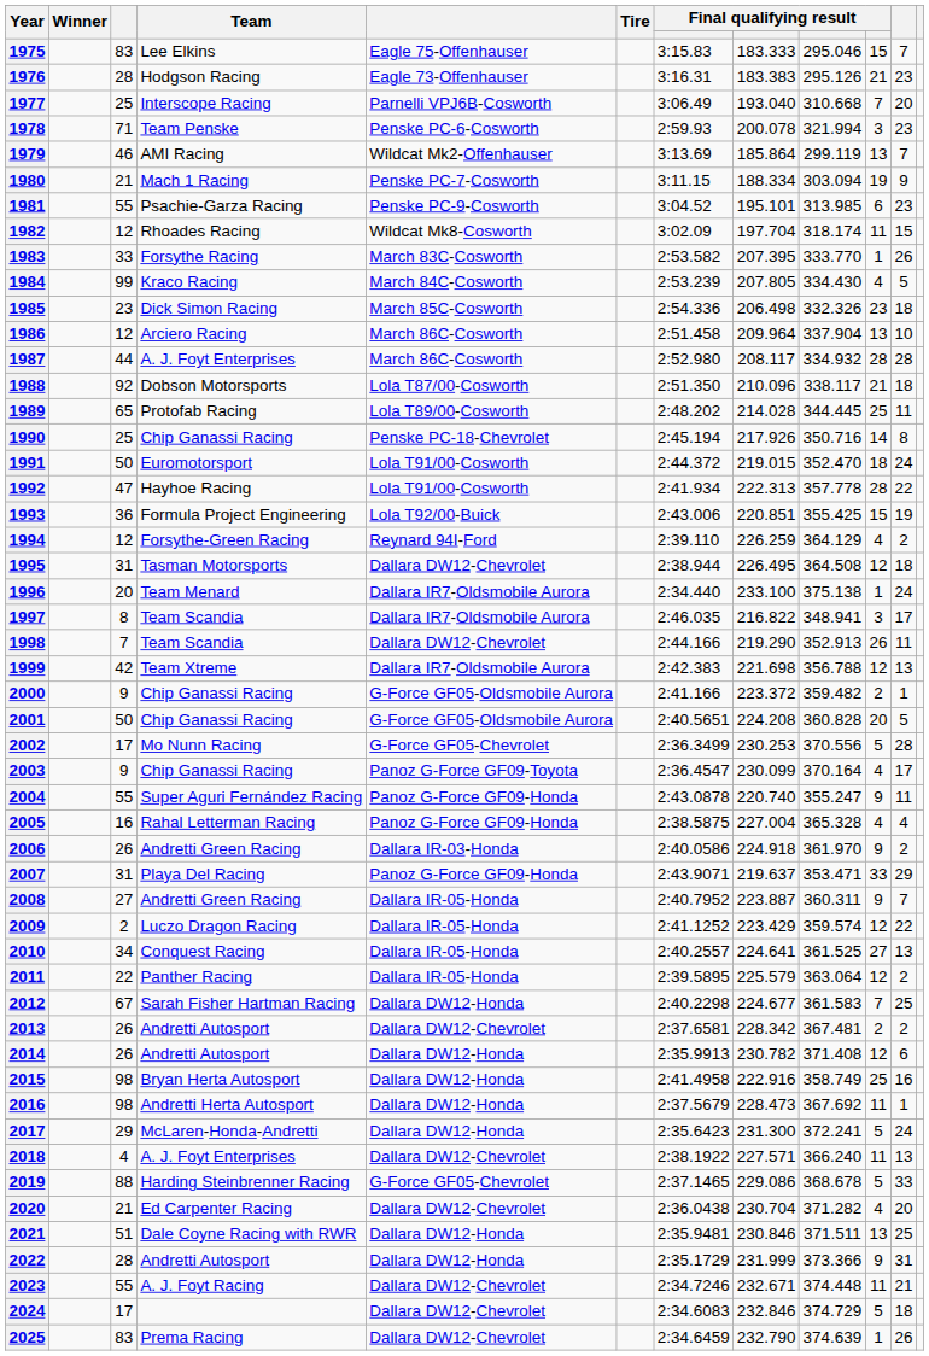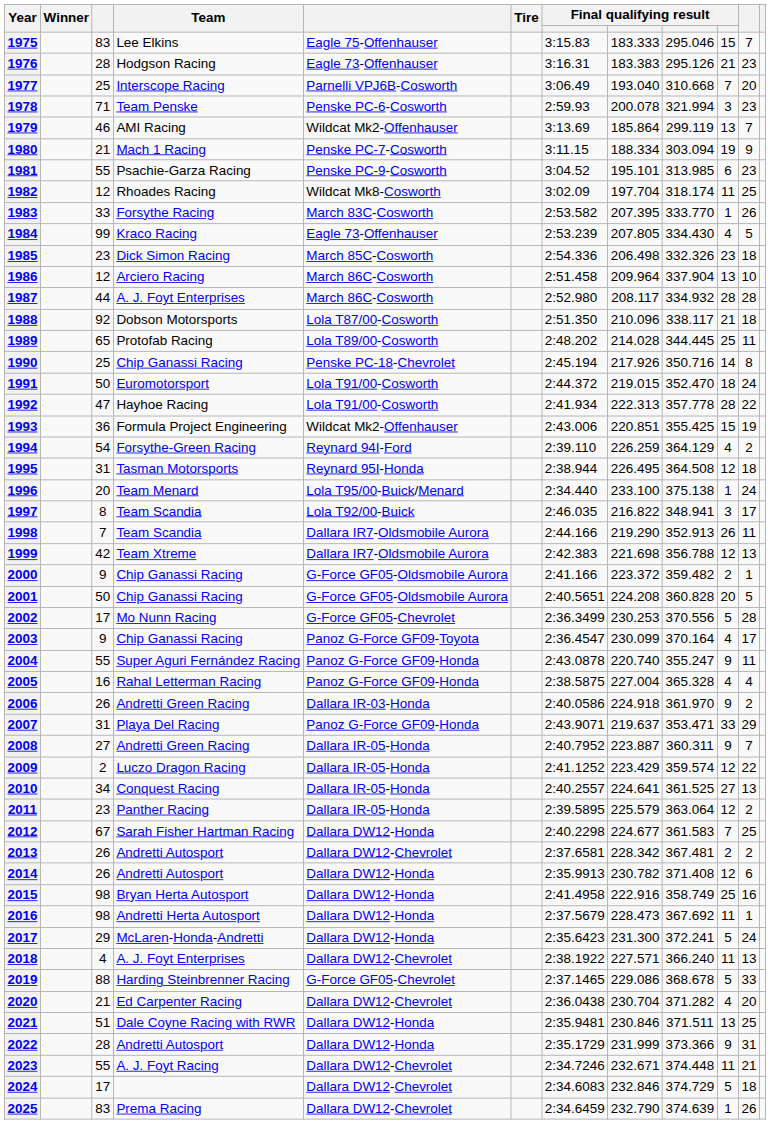 <table class="wikitable sortable plainrowheaders">
 <tr>
 <th rowspan="2" scope="col">Year</th>
 <th rowspan="2" scope="col">Winner</th>
 <th rowspan="2" scope="col"></th>
 <th rowspan="2" scope="col">Team</th>
 <th rowspan="2" scope="col"></th>
 <th rowspan="2" scope="col">Tire</th>
 <th colspan="4">Final qualifying result</th>
 <th rowspan="2" scope="col"></th>
 <th rowspan="2" scope="col" class="unsortable"></th>
 </tr>
 <tr>
 <th scope="col"></th>
 <th scope="col"></th>
 <th scope="col"></th>
 <th scope="col"></th>
 </tr>
 <tr>
 <th scope="row"><a href='#'>1975</a></th>
 <td></td>
 <td style="text-align: center;">83</td>
 <td>Lee Elkins</td>
 <td><a href='#'>Eagle 75</a>-<a href='#'>Offenhauser</a></td>
 <td style="text-align: center;"></td>
 <td>3:15.83</td>
 <td style="text-align: center;">183.333</td>
 <td style="text-align: center;">295.046</td>
 <td style="text-align: center;">15</td>
 <td style="text-align: center;">7</td>
 <td style="text-align: center;"></td>
 </tr>
 <tr>
 <th scope="row"><a href='#'>1976</a></th>
 <td></td>
 <td style="text-align: center;">28</td>
 <td>Hodgson Racing</td>
 <td><a href='#'>Eagle 73</a>-<a href='#'>Offenhauser</a></td>
 <td style="text-align: center;"></td>
 <td>3:16.31</td>
 <td style="text-align: center;">183.383</td>
 <td style="text-align: center;">295.126</td>
 <td style="text-align: center;">21</td>
 <td style="text-align: center;">23</td>
 <td style="text-align: center;"></td>
 </tr>
 <tr>
 <th scope="row"><a href='#'>1977</a></th>
 <td></td>
 <td style="text-align: center;">25</td>
 <td><a href='#'>Interscope Racing</a></td>
 <td><a href='#'>Parnelli VPJ6B</a>-<a href='#'>Cosworth</a></td>
 <td style="text-align: center;"></td>
 <td>3:06.49</td>
 <td style="text-align: center;">193.040</td>
 <td style="text-align: center;">310.668</td>
 <td style="text-align: center;">7</td>
 <td style="text-align: center;">20</td>
 <td style="text-align: center;"></td>
 </tr>
 <tr>
 <th scope="row"><a href='#'>1978</a></th>
 <td></td>
 <td style="text-align: center;">71</td>
 <td><a href='#'>Team Penske</a></td>
 <td><a href='#'>Penske PC-6</a>-<a href='#'>Cosworth</a></td>
 <td style="text-align: center;"></td>
 <td>2:59.93</td>
 <td style="text-align: center;">200.078</td>
 <td style="text-align: center;">321.994</td>
 <td style="text-align: center;">3</td>
 <td style="text-align: center;">23</td>
 <td style="text-align: center;"></td>
 </tr>
 <tr>
 <th scope="row"><a href='#'>1979</a></th>
 <td></td>
 <td style="text-align: center;">46</td>
 <td>AMI Racing</td>
 <td>Wildcat Mk2-<a href='#'>Offenhauser</a></td>
 <td style="text-align: center;"></td>
 <td>3:13.69</td>
 <td style="text-align: center;">185.864</td>
 <td style="text-align: center;">299.119</td>
 <td style="text-align: center;">13</td>
 <td style="text-align: center;">7</td>
 <td style="text-align: center;"></td>
 </tr>
 <tr>
 <th scope="row"><a href='#'>1980</a></th>
 <td></td>
 <td style="text-align: center;">21</td>
 <td><a href='#'>Mach 1 Racing</a></td>
 <td><a href='#'>Penske PC-7</a>-<a href='#'>Cosworth</a></td>
 <td style="text-align: center;"></td>
 <td>3:11.15</td>
 <td style="text-align: center;">188.334</td>
 <td style="text-align: center;">303.094</td>
 <td style="text-align: center;">19</td>
 <td style="text-align: center;">9</td>
 <td style="text-align: center;"></td>
 </tr>
 <tr>
 <th scope="row"><a href='#'>1981</a></th>
 <td></td>
 <td style="text-align: center;">55</td>
 <td>Psachie-Garza Racing</td>
 <td><a href='#'>Penske PC-9</a>-<a href='#'>Cosworth</a></td>
 <td style="text-align: center;"></td>
 <td>3:04.52</td>
 <td style="text-align: center;">195.101</td>
 <td style="text-align: center;">313.985</td>
 <td style="text-align: center;">6</td>
 <td style="text-align: center;">23</td>
 <td style="text-align: center;"></td>
 </tr>
 <tr>
 <th scope="row"><a href='#'>1982</a></th>
 <td></td>
 <td style="text-align: center;">12</td>
 <td>Rhoades Racing</td>
 <td>Wildcat Mk8-<a href='#'>Cosworth</a></td>
 <td style="text-align: center;"></td>
 <td>3:02.09</td>
 <td style="text-align: center;">197.704</td>
 <td style="text-align: center;">318.174</td>
 <td style="text-align: center;">11</td>
-<td style="text-align: center;">15</td>
+<td style="text-align: center;">25</td>
 <td style="text-align: center;"></td>
 </tr>
 <tr>
 <th scope="row"><a href='#'>1983</a></th>
 <td></td>
 <td style="text-align: center;">33</td>
 <td><a href='#'>Forsythe Racing</a></td>
 <td><a href='#'>March 83C</a>-<a href='#'>Cosworth</a></td>
 <td style="text-align: center;"></td>
 <td>2:53.582</td>
 <td style="text-align: center;">207.395</td>
 <td style="text-align: center;">333.770</td>
 <td style="text-align: center;">1</td>
 <td style="text-align: center;">26</td>
 <td style="text-align: center;"></td>
 </tr>
 <tr>
 <th scope="row"><a href='#'>1984</a></th>
 <td></td>
 <td style="text-align: center;">99</td>
 <td><a href='#'>Kraco Racing</a></td>
-<td><a href='#'>March 84C</a>-<a href='#'>Cosworth</a></td>
+<td><a href='#'>Eagle 73</a>-<a href='#'>Offenhauser</a></td>
 <td style="text-align: center;"></td>
 <td>2:53.239</td>
 <td style="text-align: center;">207.805</td>
 <td style="text-align: center;">334.430</td>
 <td style="text-align: center;">4</td>
 <td style="text-align: center;">5</td>
 <td style="text-align: center;"></td>
 </tr>
 <tr>
 <th scope="row"><a href='#'>1985</a></th>
 <td></td>
 <td style="text-align: center;">23</td>
 <td><a href='#'>Dick Simon Racing</a></td>
 <td><a href='#'>March 85C</a>-<a href='#'>Cosworth</a></td>
 <td style="text-align: center;"></td>
 <td>2:54.336</td>
 <td style="text-align: center;">206.498</td>
 <td style="text-align: center;">332.326</td>
 <td style="text-align: center;">23</td>
 <td style="text-align: center;">18</td>
 <td style="text-align: center;"></td>
 </tr>
 <tr>
 <th scope="row"><a href='#'>1986</a></th>
 <td></td>
 <td style="text-align: center;">12</td>
 <td><a href='#'>Arciero Racing</a></td>
 <td><a href='#'>March 86C</a>-<a href='#'>Cosworth</a></td>
 <td style="text-align: center;"></td>
 <td>2:51.458</td>
 <td style="text-align: center;">209.964</td>
 <td style="text-align: center;">337.904</td>
 <td style="text-align: center;">13</td>
 <td style="text-align: center;">10</td>
 <td style="text-align: center;"></td>
 </tr>
 <tr>
 <th scope="row"><a href='#'>1987</a></th>
 <td></td>
 <td style="text-align: center;">44</td>
 <td><a href='#'>A. J. Foyt Enterprises</a></td>
 <td><a href='#'>March 86C</a>-<a href='#'>Cosworth</a></td>
 <td style="text-align: center;"></td>
 <td>2:52.980</td>
 <td style="text-align: center;">208.117</td>
 <td style="text-align: center;">334.932</td>
 <td style="text-align: center;">28</td>
 <td style="text-align: center;">28</td>
 <td style="text-align: center;"></td>
 </tr>
 <tr>
 <th scope="row"><a href='#'>1988</a></th>
 <td></td>
 <td style="text-align: center;">92</td>
 <td>Dobson Motorsports</td>
 <td><a href='#'>Lola T87/00</a>-<a href='#'>Cosworth</a></td>
 <td style="text-align: center;"></td>
 <td>2:51.350</td>
 <td style="text-align: center;">210.096</td>
 <td style="text-align: center;">338.117</td>
 <td style="text-align: center;">21</td>
 <td style="text-align: center;">18</td>
 <td style="text-align: center;"></td>
 </tr>
 <tr>
 <th scope="row"><a href='#'>1989</a></th>
 <td></td>
 <td style="text-align: center;">65</td>
 <td>Protofab Racing</td>
 <td><a href='#'>Lola T89/00</a>-<a href='#'>Cosworth</a></td>
 <td style="text-align: center;"></td>
 <td>2:48.202</td>
 <td style="text-align: center;">214.028</td>
 <td style="text-align: center;">344.445</td>
 <td style="text-align: center;">25</td>
 <td style="text-align: center;">11</td>
 <td style="text-align: center;"></td>
 </tr>
 <tr>
 <th scope="row"><a href='#'>1990</a></th>
 <td></td>
 <td style="text-align: center;">25</td>
 <td><a href='#'>Chip Ganassi Racing</a></td>
 <td><a href='#'>Penske PC-18</a>-<a href='#'>Chevrolet</a></td>
 <td style="text-align: center;"></td>
 <td>2:45.194</td>
 <td style="text-align: center;">217.926</td>
 <td style="text-align: center;">350.716</td>
 <td style="text-align: center;">14</td>
 <td style="text-align: center;">8</td>
 <td style="text-align: center;"></td>
 </tr>
 <tr>
 <th scope="row"><a href='#'>1991</a></th>
 <td></td>
 <td style="text-align: center;">50</td>
 <td><a href='#'>Euromotorsport</a></td>
 <td><a href='#'>Lola T91/00</a>-<a href='#'>Cosworth</a></td>
 <td style="text-align: center;"></td>
 <td>2:44.372</td>
 <td style="text-align: center;">219.015</td>
 <td style="text-align: center;">352.470</td>
 <td style="text-align: center;">18</td>
 <td style="text-align: center;">24</td>
 <td style="text-align: center;"></td>
 </tr>
 <tr>
 <th scope="row"><a href='#'>1992</a></th>
 <td></td>
 <td style="text-align: center;">47</td>
 <td>Hayhoe Racing</td>
 <td><a href='#'>Lola T91/00</a>-<a href='#'>Cosworth</a></td>
 <td style="text-align: center;"></td>
 <td>2:41.934</td>
 <td style="text-align: center;">222.313</td>
 <td style="text-align: center;">357.778</td>
 <td style="text-align: center;">28</td>
 <td style="text-align: center;">22</td>
 <td style="text-align: center;"></td>
 </tr>
 <tr>
 <th scope="row"><a href='#'>1993</a></th>
 <td></td>
 <td style="text-align: center;">36</td>
 <td>Formula Project Engineering</td>
-<td><a href='#'>Lola T92/00</a>-<a href='#'>Buick</a></td>
+<td>Wildcat Mk2-<a href='#'>Offenhauser</a></td>
 <td style="text-align: center;"></td>
 <td>2:43.006</td>
 <td style="text-align: center;">220.851</td>
 <td style="text-align: center;">355.425</td>
 <td style="text-align: center;">15</td>
 <td style="text-align: center;">19</td>
 <td style="text-align: center;"></td>
 </tr>
 <tr>
 <th scope="row"><a href='#'>1994</a></th>
 <td></td>
-<td style="text-align: center;">12</td>
+<td style="text-align: center;">54</td>
 <td><a href='#'>Forsythe-Green Racing</a></td>
 <td><a href='#'>Reynard 94I</a>-<a href='#'>Ford</a></td>
 <td style="text-align: center;"></td>
 <td>2:39.110</td>
 <td style="text-align: center;">226.259</td>
 <td style="text-align: center;">364.129</td>
 <td style="text-align: center;">4</td>
 <td style="text-align: center;">2</td>
 <td style="text-align: center;"></td>
 </tr>
 <tr>
 <th scope="row"><a href='#'>1995</a></th>
 <td></td>
 <td style="text-align: center;">31</td>
 <td><a href='#'>Tasman Motorsports</a></td>
-<td><a href='#'>Dallara DW12</a>-<a href='#'>Chevrolet</a></td>
+<td><a href='#'>Reynard 95I</a>-<a href='#'>Honda</a></td>
 <td style="text-align: center;"></td>
 <td>2:38.944</td>
 <td style="text-align: center;">226.495</td>
 <td style="text-align: center;">364.508</td>
 <td style="text-align: center;">12</td>
 <td style="text-align: center;">18</td>
 <td style="text-align: center;"></td>
 </tr>
 <tr>
 <th scope="row"><a href='#'>1996</a></th>
 <td></td>
 <td style="text-align: center;">20</td>
 <td><a href='#'>Team Menard</a></td>
-<td><a href='#'>Dallara IR7</a>-<a href='#'>Oldsmobile Aurora</a></td>
+<td><a href='#'>Lola T95/00</a>-<a href='#'>Buick</a>/<a href='#'>Menard</a></td>
 <td style="text-align: center;"></td>
 <td>2:34.440</td>
 <td style="text-align: center;">233.100</td>
 <td style="text-align: center;">375.138</td>
 <td style="text-align: center;">1</td>
 <td style="text-align: center;">24</td>
 <td style="text-align: center;"></td>
 </tr>
 <tr>
 <th scope="row"><a href='#'>1997</a></th>
 <td></td>
 <td style="text-align: center;">8</td>
 <td><a href='#'>Team Scandia</a></td>
-<td><a href='#'>Dallara IR7</a>-<a href='#'>Oldsmobile Aurora</a></td>
+<td><a href='#'>Lola T92/00</a>-<a href='#'>Buick</a></td>
 <td style="text-align: center;"></td>
 <td>2:46.035</td>
 <td style="text-align: center;">216.822</td>
 <td style="text-align: center;">348.941</td>
 <td style="text-align: center;">3</td>
 <td style="text-align: center;">17</td>
 <td style="text-align: center;"></td>
 </tr>
 <tr>
 <th scope="row"><a href='#'>1998</a></th>
 <td></td>
 <td style="text-align: center;">7</td>
 <td><a href='#'>Team Scandia</a></td>
-<td><a href='#'>Dallara DW12</a>-<a href='#'>Chevrolet</a></td>
+<td><a href='#'>Dallara IR7</a>-<a href='#'>Oldsmobile Aurora</a></td>
 <td style="text-align: center;"></td>
 <td>2:44.166</td>
 <td style="text-align: center;">219.290</td>
 <td style="text-align: center;">352.913</td>
 <td style="text-align: center;">26</td>
 <td style="text-align: center;">11</td>
 <td style="text-align: center;"></td>
 </tr>
 <tr>
 <th scope="row"><a href='#'>1999</a></th>
 <td></td>
 <td style="text-align: center;">42</td>
 <td><a href='#'>Team Xtreme</a></td>
 <td><a href='#'>Dallara IR7</a>-<a href='#'>Oldsmobile Aurora</a></td>
 <td style="text-align: center;"></td>
 <td>2:42.383</td>
 <td style="text-align: center;">221.698</td>
 <td style="text-align: center;">356.788</td>
 <td style="text-align: center;">12</td>
 <td style="text-align: center;">13</td>
 <td style="text-align: center;"></td>
 </tr>
 <tr>
 <th scope="row"><a href='#'>2000</a></th>
 <td></td>
 <td style="text-align: center;">9</td>
 <td><a href='#'>Chip Ganassi Racing</a></td>
 <td><a href='#'>G-Force GF05</a>-<a href='#'>Oldsmobile Aurora</a></td>
 <td style="text-align: center;"></td>
 <td>2:41.166</td>
 <td style="text-align: center;">223.372</td>
 <td style="text-align: center;">359.482</td>
 <td style="text-align: center;">2</td>
 <td style="text-align: center;">1</td>
 <td style="text-align: center;"></td>
 </tr>
 <tr>
 <th scope="row"><a href='#'>2001</a></th>
 <td></td>
 <td style="text-align: center;">50</td>
 <td><a href='#'>Chip Ganassi Racing</a></td>
 <td><a href='#'>G-Force GF05</a>-<a href='#'>Oldsmobile Aurora</a></td>
 <td style="text-align: center;"></td>
 <td>2:40.5651</td>
 <td style="text-align: center;">224.208</td>
 <td style="text-align: center;">360.828</td>
 <td style="text-align: center;">20</td>
 <td style="text-align: center;">5</td>
 <td style="text-align: center;"></td>
 </tr>
 <tr>
 <th scope="row"><a href='#'>2002</a></th>
 <td></td>
 <td style="text-align: center;">17</td>
 <td><a href='#'>Mo Nunn Racing</a></td>
 <td><a href='#'>G-Force GF05</a>-<a href='#'>Chevrolet</a></td>
 <td style="text-align: center;"></td>
 <td>2:36.3499</td>
 <td style="text-align: center;">230.253</td>
 <td style="text-align: center;">370.556</td>
 <td style="text-align: center;">5</td>
 <td style="text-align: center;">28</td>
 <td style="text-align: center;"></td>
 </tr>
 <tr>
 <th scope="row"><a href='#'>2003</a></th>
 <td></td>
 <td style="text-align: center;">9</td>
 <td><a href='#'>Chip Ganassi Racing</a></td>
 <td><a href='#'>Panoz G-Force GF09</a>-<a href='#'>Toyota</a></td>
 <td style="text-align: center;"></td>
 <td>2:36.4547</td>
 <td style="text-align: center;">230.099</td>
 <td style="text-align: center;">370.164</td>
 <td style="text-align: center;">4</td>
 <td style="text-align: center;">17</td>
 <td style="text-align: center;"></td>
 </tr>
 <tr>
 <th scope="row"><a href='#'>2004</a></th>
 <td></td>
 <td style="text-align: center;">55</td>
 <td><a href='#'>Super Aguri Fernández Racing</a></td>
 <td><a href='#'>Panoz G-Force GF09</a>-<a href='#'>Honda</a></td>
 <td style="text-align: center;"></td>
 <td>2:43.0878</td>
 <td style="text-align: center;">220.740</td>
 <td style="text-align: center;">355.247</td>
 <td style="text-align: center;">9</td>
 <td style="text-align: center;">11</td>
 <td style="text-align: center;"></td>
 </tr>
 <tr>
 <th scope="row"><a href='#'>2005</a></th>
 <td></td>
 <td style="text-align: center;">16</td>
 <td><a href='#'>Rahal Letterman Racing</a></td>
 <td><a href='#'>Panoz G-Force GF09</a>-<a href='#'>Honda</a></td>
 <td style="text-align: center;"></td>
 <td>2:38.5875</td>
 <td style="text-align: center;">227.004</td>
 <td style="text-align: center;">365.328</td>
 <td style="text-align: center;">4</td>
 <td style="text-align: center;">4</td>
 <td style="text-align: center;"></td>
 </tr>
 <tr>
 <th scope="row"><a href='#'>2006</a></th>
 <td></td>
 <td style="text-align: center;">26</td>
 <td><a href='#'>Andretti Green Racing</a></td>
 <td><a href='#'>Dallara IR-03</a>-<a href='#'>Honda</a></td>
 <td style="text-align: center;"></td>
 <td>2:40.0586</td>
 <td style="text-align: center;">224.918</td>
 <td style="text-align: center;">361.970</td>
 <td style="text-align: center;">9</td>
 <td style="text-align: center;">2</td>
 <td style="text-align: center;"></td>
 </tr>
 <tr>
 <th scope="row"><a href='#'>2007</a></th>
 <td></td>
 <td style="text-align: center;">31</td>
 <td><a href='#'>Playa Del Racing</a></td>
 <td><a href='#'>Panoz G-Force GF09</a>-<a href='#'>Honda</a></td>
 <td style="text-align: center;"></td>
 <td>2:43.9071</td>
 <td style="text-align: center;">219.637</td>
 <td style="text-align: center;">353.471</td>
 <td style="text-align: center;">33</td>
 <td style="text-align: center;">29</td>
 <td style="text-align: center;"></td>
 </tr>
 <tr>
 <th scope="row"><a href='#'>2008</a></th>
 <td></td>
 <td style="text-align: center;">27</td>
 <td><a href='#'>Andretti Green Racing</a></td>
 <td><a href='#'>Dallara IR-05</a>-<a href='#'>Honda</a></td>
 <td style="text-align: center;"></td>
 <td>2:40.7952</td>
 <td style="text-align: center;">223.887</td>
 <td style="text-align: center;">360.311</td>
 <td style="text-align: center;">9</td>
 <td style="text-align: center;">7</td>
 <td style="text-align: center;"></td>
 </tr>
 <tr>
 <th scope="row"><a href='#'>2009</a></th>
 <td></td>
 <td style="text-align: center;">2</td>
 <td><a href='#'>Luczo Dragon Racing</a></td>
 <td><a href='#'>Dallara IR-05</a>-<a href='#'>Honda</a></td>
 <td style="text-align: center;"></td>
 <td>2:41.1252</td>
 <td style="text-align: center;">223.429</td>
 <td style="text-align: center;">359.574</td>
 <td style="text-align: center;">12</td>
 <td style="text-align: center;">22</td>
 <td style="text-align: center;"></td>
 </tr>
 <tr>
 <th scope="row"><a href='#'>2010</a></th>
 <td></td>
 <td style="text-align: center;">34</td>
 <td><a href='#'>Conquest Racing</a></td>
 <td><a href='#'>Dallara IR-05</a>-<a href='#'>Honda</a></td>
 <td style="text-align: center;"></td>
 <td>2:40.2557</td>
 <td style="text-align: center;">224.641</td>
 <td style="text-align: center;">361.525</td>
 <td style="text-align: center;">27</td>
 <td style="text-align: center;">13</td>
 <td style="text-align: center;"></td>
 </tr>
 <tr>
 <th scope="row"><a href='#'>2011</a></th>
 <td></td>
-<td style="text-align: center;">22</td>
+<td style="text-align: center;">23</td>
 <td><a href='#'>Panther Racing</a></td>
 <td><a href='#'>Dallara IR-05</a>-<a href='#'>Honda</a></td>
 <td style="text-align: center;"></td>
 <td>2:39.5895</td>
 <td style="text-align: center;">225.579</td>
 <td style="text-align: center;">363.064</td>
 <td style="text-align: center;">12</td>
 <td style="text-align: center;">2</td>
 <td style="text-align: center;"></td>
 </tr>
 <tr>
 <th scope="row"><a href='#'>2012</a></th>
 <td></td>
 <td style="text-align: center;">67</td>
 <td><a href='#'>Sarah Fisher Hartman Racing</a></td>
 <td><a href='#'>Dallara DW12</a>-<a href='#'>Honda</a></td>
 <td style="text-align: center;"></td>
 <td>2:40.2298</td>
 <td style="text-align: center;">224.677</td>
 <td style="text-align: center;">361.583</td>
 <td style="text-align: center;">7</td>
 <td style="text-align: center;">25</td>
 <td style="text-align: center;"></td>
 </tr>
 <tr>
 <th scope="row"><a href='#'>2013</a></th>
 <td></td>
 <td style="text-align: center;">26</td>
 <td><a href='#'>Andretti Autosport</a></td>
 <td><a href='#'>Dallara DW12</a>-<a href='#'>Chevrolet</a></td>
 <td style="text-align: center;"></td>
 <td>2:37.6581</td>
 <td style="text-align: center;">228.342</td>
 <td style="text-align: center;">367.481</td>
 <td style="text-align: center;">2</td>
 <td style="text-align: center;">2</td>
 <td style="text-align: center;"></td>
 </tr>
 <tr>
 <th scope="row"><a href='#'>2014</a></th>
 <td></td>
 <td style="text-align: center;">26</td>
 <td><a href='#'>Andretti Autosport</a></td>
 <td><a href='#'>Dallara DW12</a>-<a href='#'>Honda</a></td>
 <td style="text-align: center;"></td>
 <td>2:35.9913</td>
 <td style="text-align: center;">230.782</td>
 <td style="text-align: center;">371.408</td>
 <td style="text-align: center;">12</td>
 <td style="text-align: center;">6</td>
 <td style="text-align: center;"></td>
 </tr>
 <tr>
 <th scope="row"><a href='#'>2015</a></th>
 <td></td>
 <td style="text-align: center;">98</td>
 <td><a href='#'>Bryan Herta Autosport</a></td>
 <td><a href='#'>Dallara DW12</a>-<a href='#'>Honda</a></td>
 <td style="text-align: center;"></td>
 <td>2:41.4958</td>
 <td style="text-align: center;">222.916</td>
 <td style="text-align: center;">358.749</td>
 <td style="text-align: center;">25</td>
 <td style="text-align: center;">16</td>
 <td style="text-align: center;"></td>
 </tr>
 <tr>
 <th scope="row"><a href='#'>2016</a></th>
 <td></td>
 <td style="text-align: center;">98</td>
 <td><a href='#'>Andretti Herta Autosport</a></td>
 <td><a href='#'>Dallara DW12</a>-<a href='#'>Honda</a></td>
 <td style="text-align: center;"></td>
 <td>2:37.5679</td>
 <td style="text-align: center;">228.473</td>
 <td style="text-align: center;">367.692</td>
 <td style="text-align: center;">11</td>
 <td style="text-align: center;">1</td>
 <td style="text-align: center;"></td>
 </tr>
 <tr>
 <th scope="row"><a href='#'>2017</a></th>
 <td></td>
 <td style="text-align: center;">29</td>
 <td><a href='#'>McLaren</a>-<a href='#'>Honda</a>-<a href='#'>Andretti</a></td>
 <td><a href='#'>Dallara DW12</a>-<a href='#'>Honda</a></td>
 <td style="text-align: center;"></td>
 <td>2:35.6423</td>
 <td style="text-align: center;">231.300</td>
 <td style="text-align: center;">372.241</td>
 <td style="text-align: center;">5</td>
 <td style="text-align: center;">24</td>
 <td style="text-align: center;"></td>
 </tr>
 <tr>
 <th scope="row"><a href='#'>2018</a></th>
 <td></td>
 <td style="text-align: center;">4</td>
 <td><a href='#'>A. J. Foyt Enterprises</a></td>
 <td><a href='#'>Dallara DW12</a>-<a href='#'>Chevrolet</a></td>
 <td style="text-align: center;"></td>
 <td>2:38.1922</td>
 <td style="text-align: center;">227.571</td>
 <td style="text-align: center;">366.240</td>
 <td style="text-align: center;">11</td>
 <td style="text-align: center;">13</td>
 <td style="text-align: center;"></td>
 </tr>
 <tr>
 <th scope="row"><a href='#'>2019</a></th>
 <td></td>
 <td style="text-align: center;">88</td>
 <td><a href='#'>Harding Steinbrenner Racing</a></td>
 <td><a href='#'>G-Force GF05</a>-<a href='#'>Chevrolet</a></td>
 <td style="text-align: center;"></td>
 <td>2:37.1465</td>
 <td style="text-align: center;">229.086</td>
 <td style="text-align: center;">368.678</td>
 <td style="text-align: center;">5</td>
 <td style="text-align: center;">33</td>
 <td style="text-align: center;"></td>
 </tr>
 <tr>
 <th scope="row"><a href='#'>2020</a></th>
 <td></td>
 <td style="text-align: center;">21</td>
 <td><a href='#'>Ed Carpenter Racing</a></td>
 <td><a href='#'>Dallara DW12</a>-<a href='#'>Chevrolet</a></td>
 <td style="text-align: center;"></td>
 <td>2:36.0438</td>
 <td style="text-align: center;">230.704</td>
 <td style="text-align: center;">371.282</td>
 <td style="text-align: center;">4</td>
 <td style="text-align: center;">20</td>
 <td style="text-align: center;"></td>
 </tr>
 <tr>
 <th scope="row"><a href='#'>2021</a></th>
 <td></td>
 <td style="text-align: center;">51</td>
 <td><a href='#'>Dale Coyne Racing with RWR</a></td>
 <td><a href='#'>Dallara DW12</a>-<a href='#'>Honda</a></td>
 <td style="text-align: center;"></td>
 <td>2:35.9481</td>
 <td style="text-align: center;">230.846</td>
 <td style="text-align: center;">371.511</td>
 <td style="text-align: center;">13</td>
 <td style="text-align: center;">25</td>
 <td style="text-align: center;"></td>
 </tr>
 <tr>
 <th scope="row"><a href='#'>2022</a></th>
 <td></td>
 <td style="text-align: center;">28</td>
 <td><a href='#'>Andretti Autosport</a></td>
 <td><a href='#'>Dallara DW12</a>-<a href='#'>Honda</a></td>
 <td style="text-align: center;"></td>
 <td>2:35.1729</td>
 <td style="text-align: center;">231.999</td>
 <td style="text-align: center;">373.366</td>
 <td style="text-align: center;">9</td>
 <td style="text-align: center;">31</td>
 <td style="text-align: center;"></td>
 </tr>
 <tr>
 <th scope="row"><a href='#'>2023</a></th>
 <td></td>
 <td style="text-align: center;">55</td>
 <td><a href='#'>A. J. Foyt Racing</a></td>
 <td><a href='#'>Dallara DW12</a>-<a href='#'>Chevrolet</a></td>
 <td style="text-align: center;"></td>
 <td>2:34.7246</td>
 <td style="text-align: center;">232.671</td>
 <td style="text-align: center;">374.448</td>
 <td style="text-align: center;">11</td>
 <td style="text-align: center;">21</td>
 <td style="text-align: center;"></td>
 </tr>
 <tr>
 <th scope="row"><a href='#'>2024</a></th>
 <td></td>
 <td style="text-align: center;">17</td>
 <td></td>
 <td><a href='#'>Dallara DW12</a>-<a href='#'>Chevrolet</a></td>
 <td style="text-align: center;"></td>
 <td>2:34.6083</td>
 <td style="text-align: center;">232.846</td>
 <td style="text-align: center;">374.729</td>
 <td style="text-align: center;">5</td>
 <td style="text-align: center;">18</td>
 <td style="text-align: center;"></td>
 </tr>
 <tr>
 <th scope="row"><a href='#'>2025</a></th>
 <td></td>
 <td style="text-align: center;">83</td>
 <td><a href='#'>Prema Racing</a></td>
 <td><a href='#'>Dallara DW12</a>-<a href='#'>Chevrolet</a></td>
 <td style="text-align: center;"></td>
 <td>2:34.6459</td>
 <td style="text-align: center;">232.790</td>
 <td style="text-align: center;">374.639</td>
 <td style="text-align: center;">1</td>
 <td style="text-align: center;">26</td>
 <td style="text-align: center;"></td>
 </tr>
 </table>
